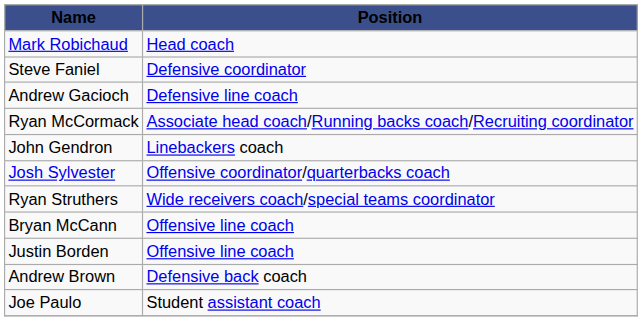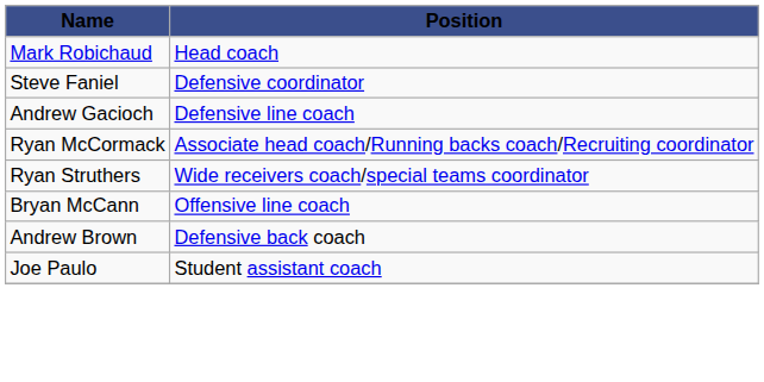 <table class="wikitable" style="font-size:90%;">
 <tr>
 <th style="background:#3B4F8C;"><span>Name</span></th>
 <th style="background:#3B4F8C;"><span>Position</span></th>
 </tr>
 <tr>
 <td><a href='#'>Mark Robichaud</a></td>
 <td><a href='#'>Head coach</a></td>
 </tr>
 <tr>
 <td>Steve Faniel</td>
 <td><a href='#'>Defensive coordinator</a></td>
 </tr>
 <tr>
 <td>Andrew Gacioch</td>
 <td><a href='#'>Defensive line coach</a></td>
 </tr>
 <tr>
 <td>Ryan McCormack</td>
 <td><a href='#'>Associate head coach</a>/<a href='#'>Running backs coach</a>/<a href='#'>Recruiting coordinator</a></td>
 </tr>
 <tr>
-<td>John Gendron</td>
-<td><a href='#'>Linebackers</a> coach</td>
-</tr>
-<tr>
-<td><a href='#'>Josh Sylvester</a></td>
-<td><a href='#'>Offensive coordinator</a>/<a href='#'>quarterbacks coach</a></td>
-</tr>
-<tr>
 <td>Ryan Struthers</td>
 <td><a href='#'>Wide receivers coach</a>/<a href='#'>special teams coordinator</a></td>
 </tr>
 <tr>
 <td>Bryan McCann</td>
-<td><a href='#'>Offensive line coach</a></td>
-</tr>
-<tr>
-<td>Justin Borden</td>
 <td><a href='#'>Offensive line coach</a></td>
 </tr>
 <tr>
 <td>Andrew Brown</td>
 <td><a href='#'>Defensive back</a> coach</td>
 </tr>
 <tr>
 <td>Joe Paulo</td>
 <td>Student <a href='#'>assistant coach</a></td>
 </tr>
 <tr>
 </tr>
 </table>
